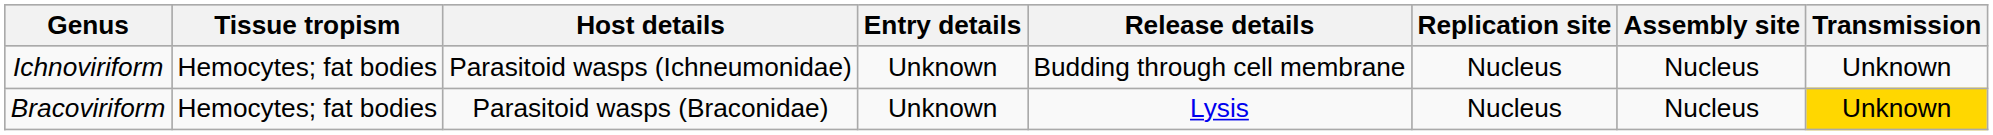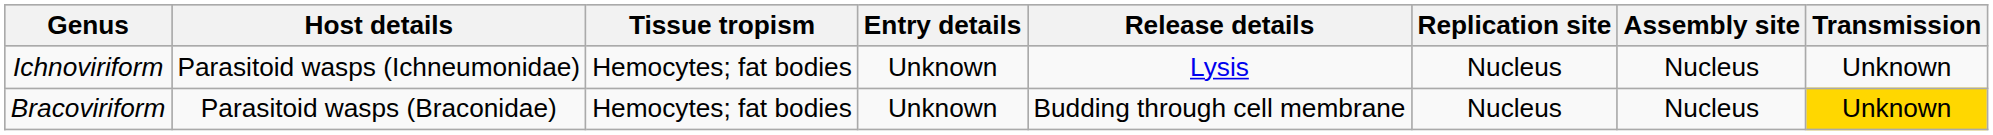 <table class="wikitable sortable" style="text-align:center">
 <tr>
 <th>Genus</th>
+<th>Host details</th>
 <th>Tissue tropism</th>
-<th>Host details</th>
 <th>Entry details</th>
 <th>Release details</th>
 <th>Replication site</th>
 <th>Assembly site</th>
 <th>Transmission</th>
 </tr>
 <tr>
 <td><em>Ichnoviriform</em></td>
+<td>Parasitoid wasps (Ichneumonidae)</td>
 <td>Hemocytes; fat bodies</td>
-<td>Parasitoid wasps (Ichneumonidae)</td>
 <td>Unknown</td>
-<td>Budding through cell membrane</td>
+<td><a href='#'>Lysis</a></td>
 <td>Nucleus</td>
 <td>Nucleus</td>
 <td>Unknown</td>
 </tr>
 <tr>
 <td><em>Bracoviriform</em></td>
+<td>Parasitoid wasps (Braconidae)</td>
 <td>Hemocytes; fat bodies</td>
-<td>Parasitoid wasps (Braconidae)</td>
 <td>Unknown</td>
-<td><a href='#'>Lysis</a></td>
+<td>Budding through cell membrane</td>
 <td>Nucleus</td>
 <td>Nucleus</td>
 <td style="background: gold;">Unknown</td>
 </tr>
 </table>
